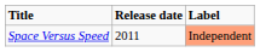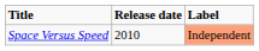 <table class="wikitable">
 <tr>
 <td><strong>Title</strong></td>
 <td><strong>Release date</strong></td>
 <td><strong>Label</strong></td>
 </tr>
 <tr>
 <td><em><a href='#'>Space Versus Speed</a></em></td>
-<td>2011</td>
+<td>2010</td>
 <td style="background: lightsalmon;">Independent</td>
 </tr>
 </table>
